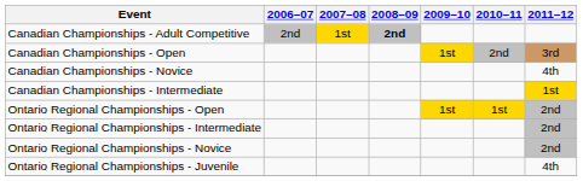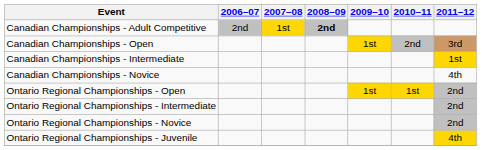 <table class="wikitable">
 <tr>
 <th>Event</th>
 <th><a href='#'>2006–07</a></th>
 <th><a href='#'>2007–08</a></th>
 <th><a href='#'>2008–09</a></th>
 <th><a href='#'>2009–10</a></th>
 <th><a href='#'>2010–11</a></th>
 <th><a href='#'>2011–12</a></th>
 </tr>
 <tr>
 <td>Canadian Championships - Adult Competitive</td>
 <td 2007 align="center" bgcolor="silver">2nd</td>
 <td 2008 align="center" bgcolor="gold">1st</td>
 <td 2009 align="center" bgcolor="silver"><strong>2nd</strong></td>
 <td></td>
 <td></td>
 <td></td>
 </tr>
 <tr>
 <td>Canadian Championships - Open</td>
 <td></td>
 <td></td>
 <td></td>
 <td 2010 align="center" bgcolor="gold">1st</td>
 <td 2011 align="center" bgcolor="silver">2nd</td>
 <td 2012 align="center" bgcolor="cc9966">3rd</td>
 </tr>
 <tr>
+<td>Canadian Championships - Intermediate</td>
+<td></td>
+<td></td>
+<td></td>
+<td></td>
+<td></td>
+<td 2012 align="center" bgcolor="gold">1st</td>
+</tr>
+<tr>
 <td>Canadian Championships - Novice</td>
 <td></td>
 <td></td>
 <td></td>
 <td></td>
 <td></td>
 <td 2012 align="center">4th</td>
-</tr>
-<tr>
-<td>Canadian Championships - Intermediate</td>
-<td></td>
-<td></td>
-<td></td>
-<td></td>
-<td></td>
-<td 2012 align="center" bgcolor="gold">1st</td>
 </tr>
 <tr>
 <td>Ontario Regional Championships - Open</td>
 <td></td>
 <td></td>
 <td></td>
 <td 2010 align="center" bgcolor="gold">1st</td>
 <td 2011 align="center" bgcolor="gold">1st</td>
 <td 2012 align="center" bgcolor="silver">2nd</td>
 </tr>
 <tr>
 <td>Ontario Regional Championships - Intermediate</td>
 <td></td>
 <td></td>
 <td></td>
 <td></td>
 <td></td>
 <td 2012 align="center" bgcolor="silver">2nd</td>
 </tr>
 <tr>
 <td>Ontario Regional Championships - Novice</td>
 <td></td>
 <td></td>
 <td></td>
 <td></td>
 <td></td>
 <td 2012 align="center" bgcolor="silver">2nd</td>
 </tr>
 <tr>
 <td>Ontario Regional Championships - Juvenile</td>
 <td></td>
 <td></td>
 <td></td>
 <td></td>
 <td></td>
-<td 2012 align="center">4th</td>
+<td 2012 align="center" style="background: gold;">4th</td>
 </tr>
 <tr>
 </tr>
 </table>
